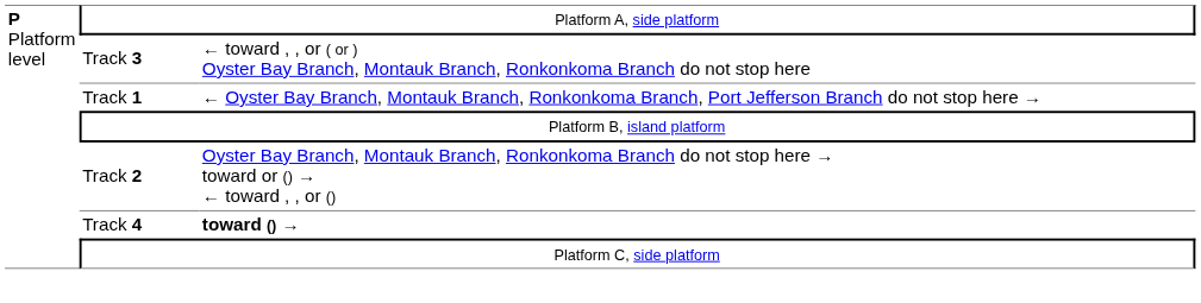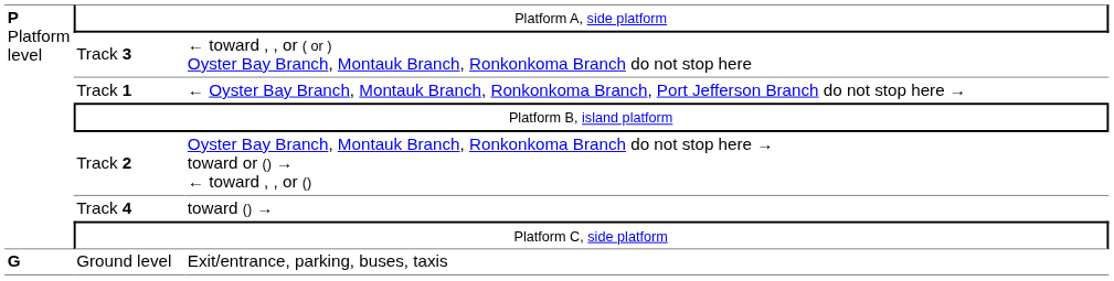 <table border=0 cellspacing=0 cellpadding=3>
 <tr>
 <td style="border-top:solid 1px gray;border-bottom:solid 1px gray;" rowspan=7 width=50 valign=top><strong>P</strong><br>Platform level</td>
 <td style="border-top:solid 1px gray;border-right:solid 2px black;border-left:solid 2px black;border-bottom:solid 2px black;text-align:center;" colspan=2><small>Platform A, <a href='#'>side platform</a></small></td>
 </tr>
 <tr>
 <td style="border-bottom:solid 1px gray;" width=100>Track <strong>3</strong></td>
 <td style="border-bottom:solid 1px gray;" width=875>←  toward , , or  <small>( or )</small><br>    <a href='#'>Oyster Bay Branch</a>, <a href='#'>Montauk Branch</a>, <a href='#'>Ronkonkoma Branch</a> do not stop here</td>
 </tr>
 <tr>
 <td>Track <strong>1</strong></td>
 <td>←     <a href='#'>Oyster Bay Branch</a>, <a href='#'>Montauk Branch</a>, <a href='#'>Ronkonkoma Branch</a>, <a href='#'>Port Jefferson Branch</a> do not stop here →</td>
 </tr>
 <tr>
 <td style="border-top:solid 2px black;border-right:solid 2px black;border-left:solid 2px black;border-bottom:solid 2px black;text-align:center;" colspan=2><small>Platform B, <a href='#'>island platform</a></small></td>
 </tr>
 <tr>
 <td style="border-bottom:solid 1px gray;">Track <strong>2</strong></td>
 <td style="border-bottom:solid 1px gray;" width=875>    <a href='#'>Oyster Bay Branch</a>, <a href='#'>Montauk Branch</a>, <a href='#'>Ronkonkoma Branch</a> do not stop here → <br>  toward  or  <small>()</small> →<br>←  toward , , or  <small>()</small></td>
 </tr>
 <tr>
 <td>Track <strong>4</strong></td>
-<td><strong>  toward  <small>()</small> →</strong></td>
+<td>  toward  <small>()</small> →</td>
 </tr>
 <tr>
 <td style="border-bottom:solid 1px gray;border-top:solid 2px black;border-right:solid 2px black;border-left:solid 2px black;text-align:center;" colspan=2><small>Platform C, <a href='#'>side platform</a></small></td>
 </tr>
+<tr>
+<td style="border-bottom:solid 1px gray;"><strong>G</strong></td>
+<td style="border-bottom:solid 1px gray;">Ground level</td>
+<td style="border-bottom:solid 1px gray;">Exit/entrance, parking, buses, taxis</td>
+</tr>
 </table>
